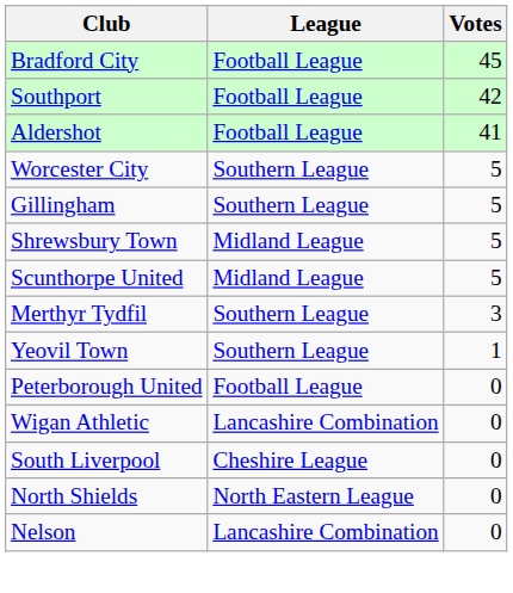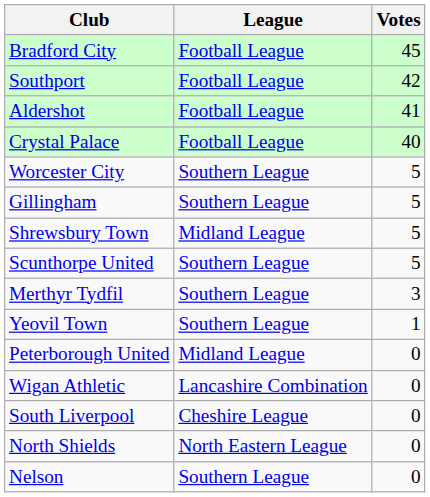 <table class=wikitable style=text-align:left>
 <tr>
 <th>Club</th>
 <th>League</th>
 <th>Votes</th>
 </tr>
 <tr bgcolor=ccffcc>
 <td><a href='#'>Bradford City</a></td>
 <td><a href='#'>Football League</a></td>
 <td align=right>45</td>
 </tr>
 <tr bgcolor=ccffcc>
 <td><a href='#'>Southport</a></td>
 <td><a href='#'>Football League</a></td>
 <td align=right>42</td>
 </tr>
 <tr bgcolor=ccffcc>
 <td><a href='#'>Aldershot</a></td>
 <td><a href='#'>Football League</a></td>
 <td align=right>41</td>
 </tr>
+<tr bgcolor=ccffcc>
+<td><a href='#'>Crystal Palace</a></td>
+<td><a href='#'>Football League</a></td>
+<td align=right>40</td>
+</tr>
 <tr>
 <td><a href='#'>Worcester City</a></td>
 <td><a href='#'>Southern League</a></td>
 <td align=right>5</td>
 </tr>
 <tr>
 <td><a href='#'>Gillingham</a></td>
 <td><a href='#'>Southern League</a></td>
 <td align=right>5</td>
 </tr>
 <tr>
 <td><a href='#'>Shrewsbury Town</a></td>
 <td><a href='#'>Midland League</a></td>
 <td align=right>5</td>
 </tr>
 <tr>
 <td><a href='#'>Scunthorpe United</a></td>
-<td><a href='#'>Midland League</a></td>
+<td><a href='#'>Southern League</a></td>
 <td align=right>5</td>
 </tr>
 <tr>
 <td><a href='#'>Merthyr Tydfil</a></td>
 <td><a href='#'>Southern League</a></td>
 <td align=right>3</td>
 </tr>
 <tr>
 <td><a href='#'>Yeovil Town</a></td>
 <td><a href='#'>Southern League</a></td>
 <td align=right>1</td>
 </tr>
 <tr>
 <td><a href='#'>Peterborough United</a></td>
-<td><a href='#'>Football League</a></td>
+<td><a href='#'>Midland League</a></td>
 <td align=right>0</td>
 </tr>
 <tr>
 <td><a href='#'>Wigan Athletic</a></td>
 <td><a href='#'>Lancashire Combination</a></td>
 <td align=right>0</td>
 </tr>
 <tr>
 <td><a href='#'>South Liverpool</a></td>
 <td><a href='#'>Cheshire League</a></td>
 <td align=right>0</td>
 </tr>
 <tr>
 <td><a href='#'>North Shields</a></td>
 <td><a href='#'>North Eastern League</a></td>
 <td align=right>0</td>
 </tr>
 <tr>
 <td><a href='#'>Nelson</a></td>
-<td><a href='#'>Lancashire Combination</a></td>
+<td><a href='#'>Southern League</a></td>
 <td align=right>0</td>
 </tr>
 </table>
